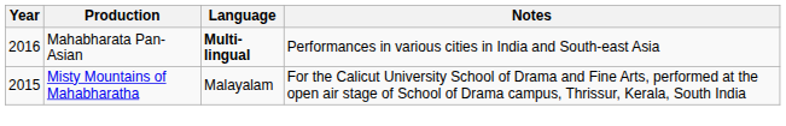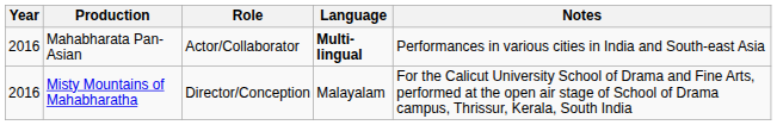 <table class="wikitable sortable">
 <tr>
 <th>Year</th>
 <th>Production</th>
+<th>Role</th>
 <th>Language</th>
 <th>Notes</th>
 </tr>
 <tr>
 <td>2016</td>
 <td>Mahabharata Pan-Asian</td>
+<td>Actor/Collaborator</td>
 <td><strong>Multi-lingual</strong></td>
 <td>Performances in various cities in India and South-east Asia</td>
 </tr>
 <tr>
-<td>2015</td>
+<td>2016</td>
 <td><a href='#'>Misty Mountains of Mahabharatha</a></td>
+<td>Director/Conception</td>
 <td>Malayalam</td>
 <td>For the Calicut University School of Drama and Fine Arts, performed at the open air stage of School of Drama campus, Thrissur, Kerala, South India</td>
 </tr>
 </table>
